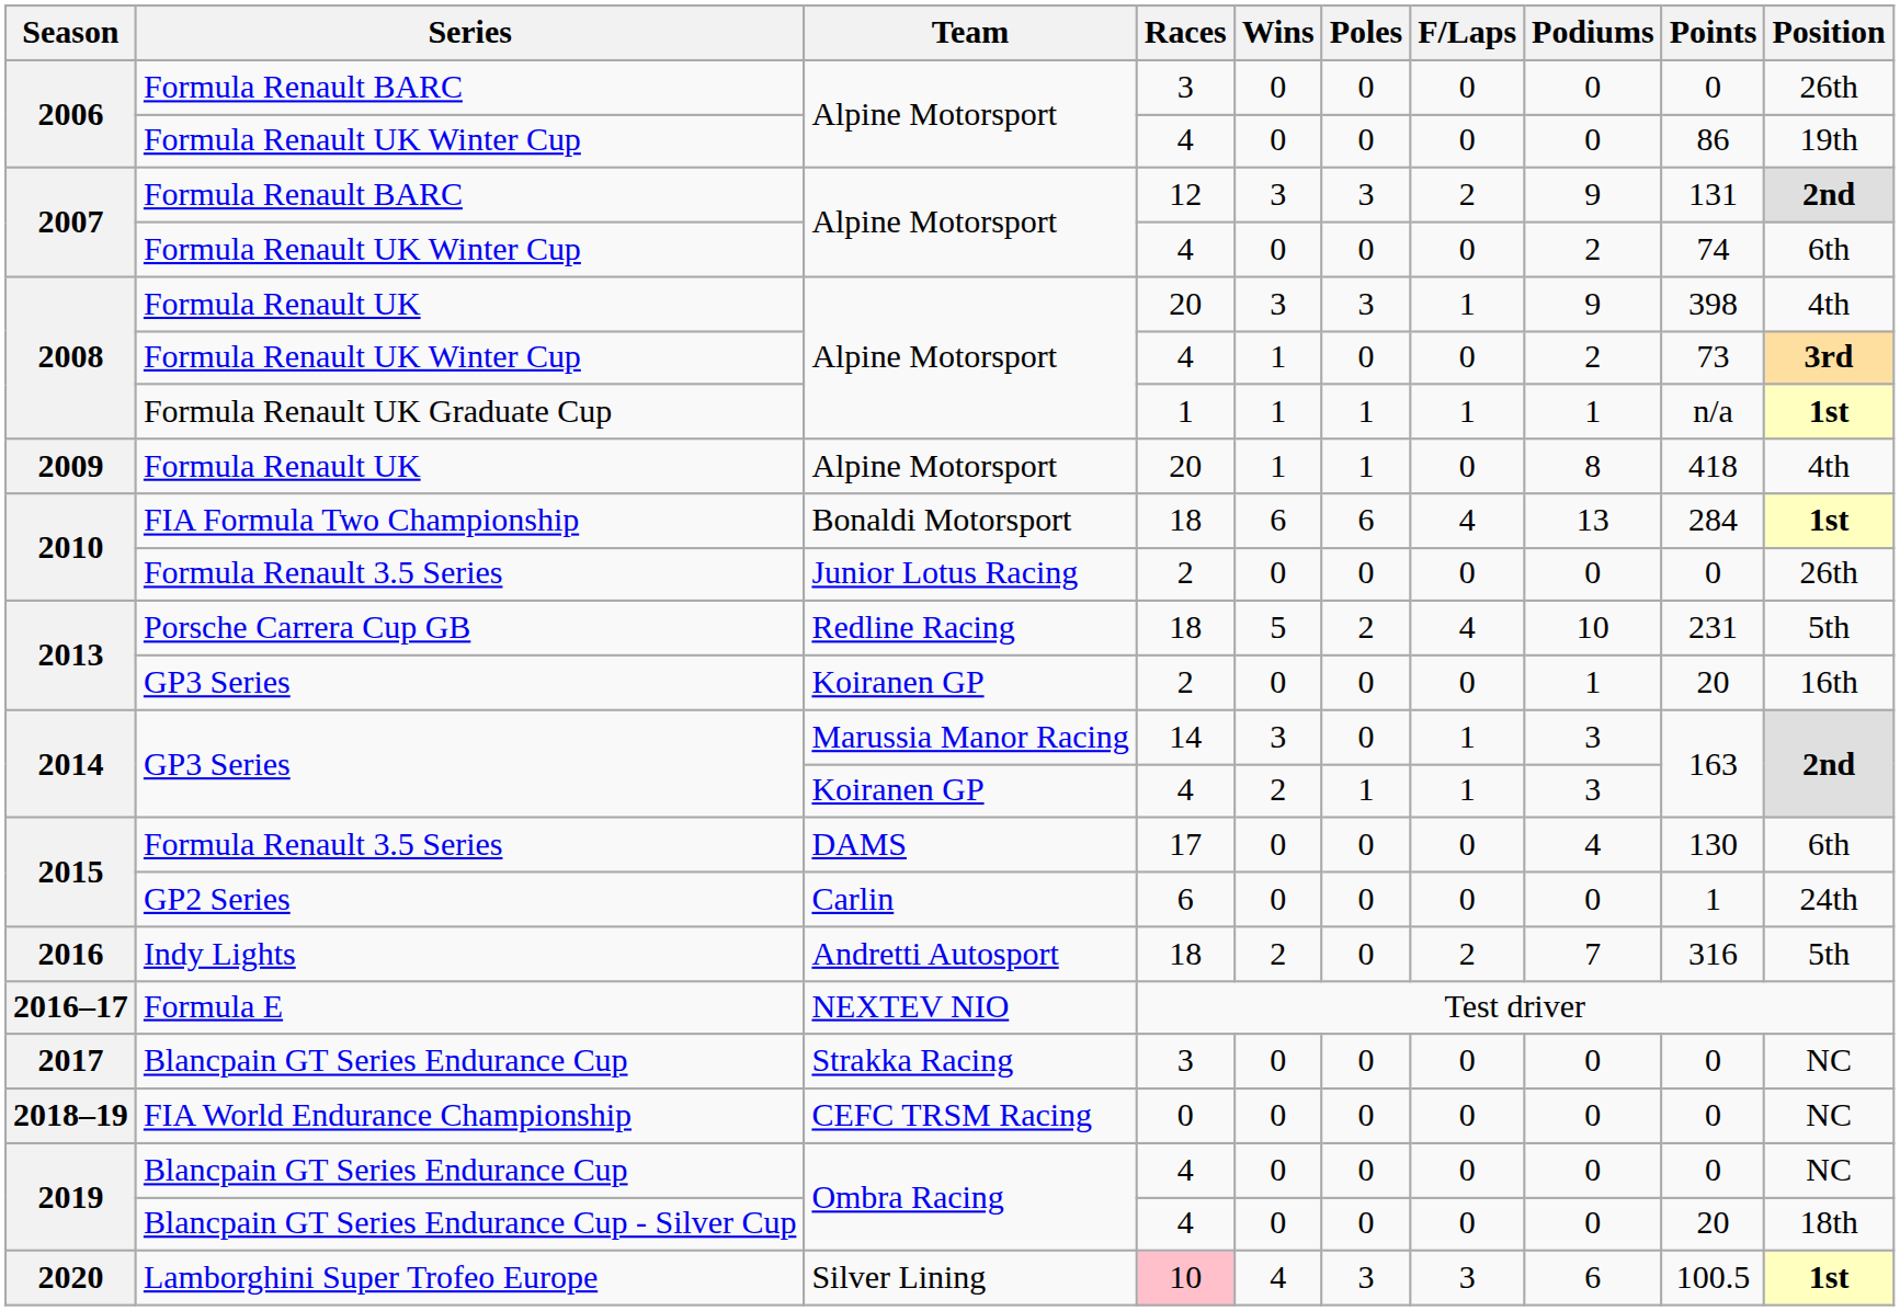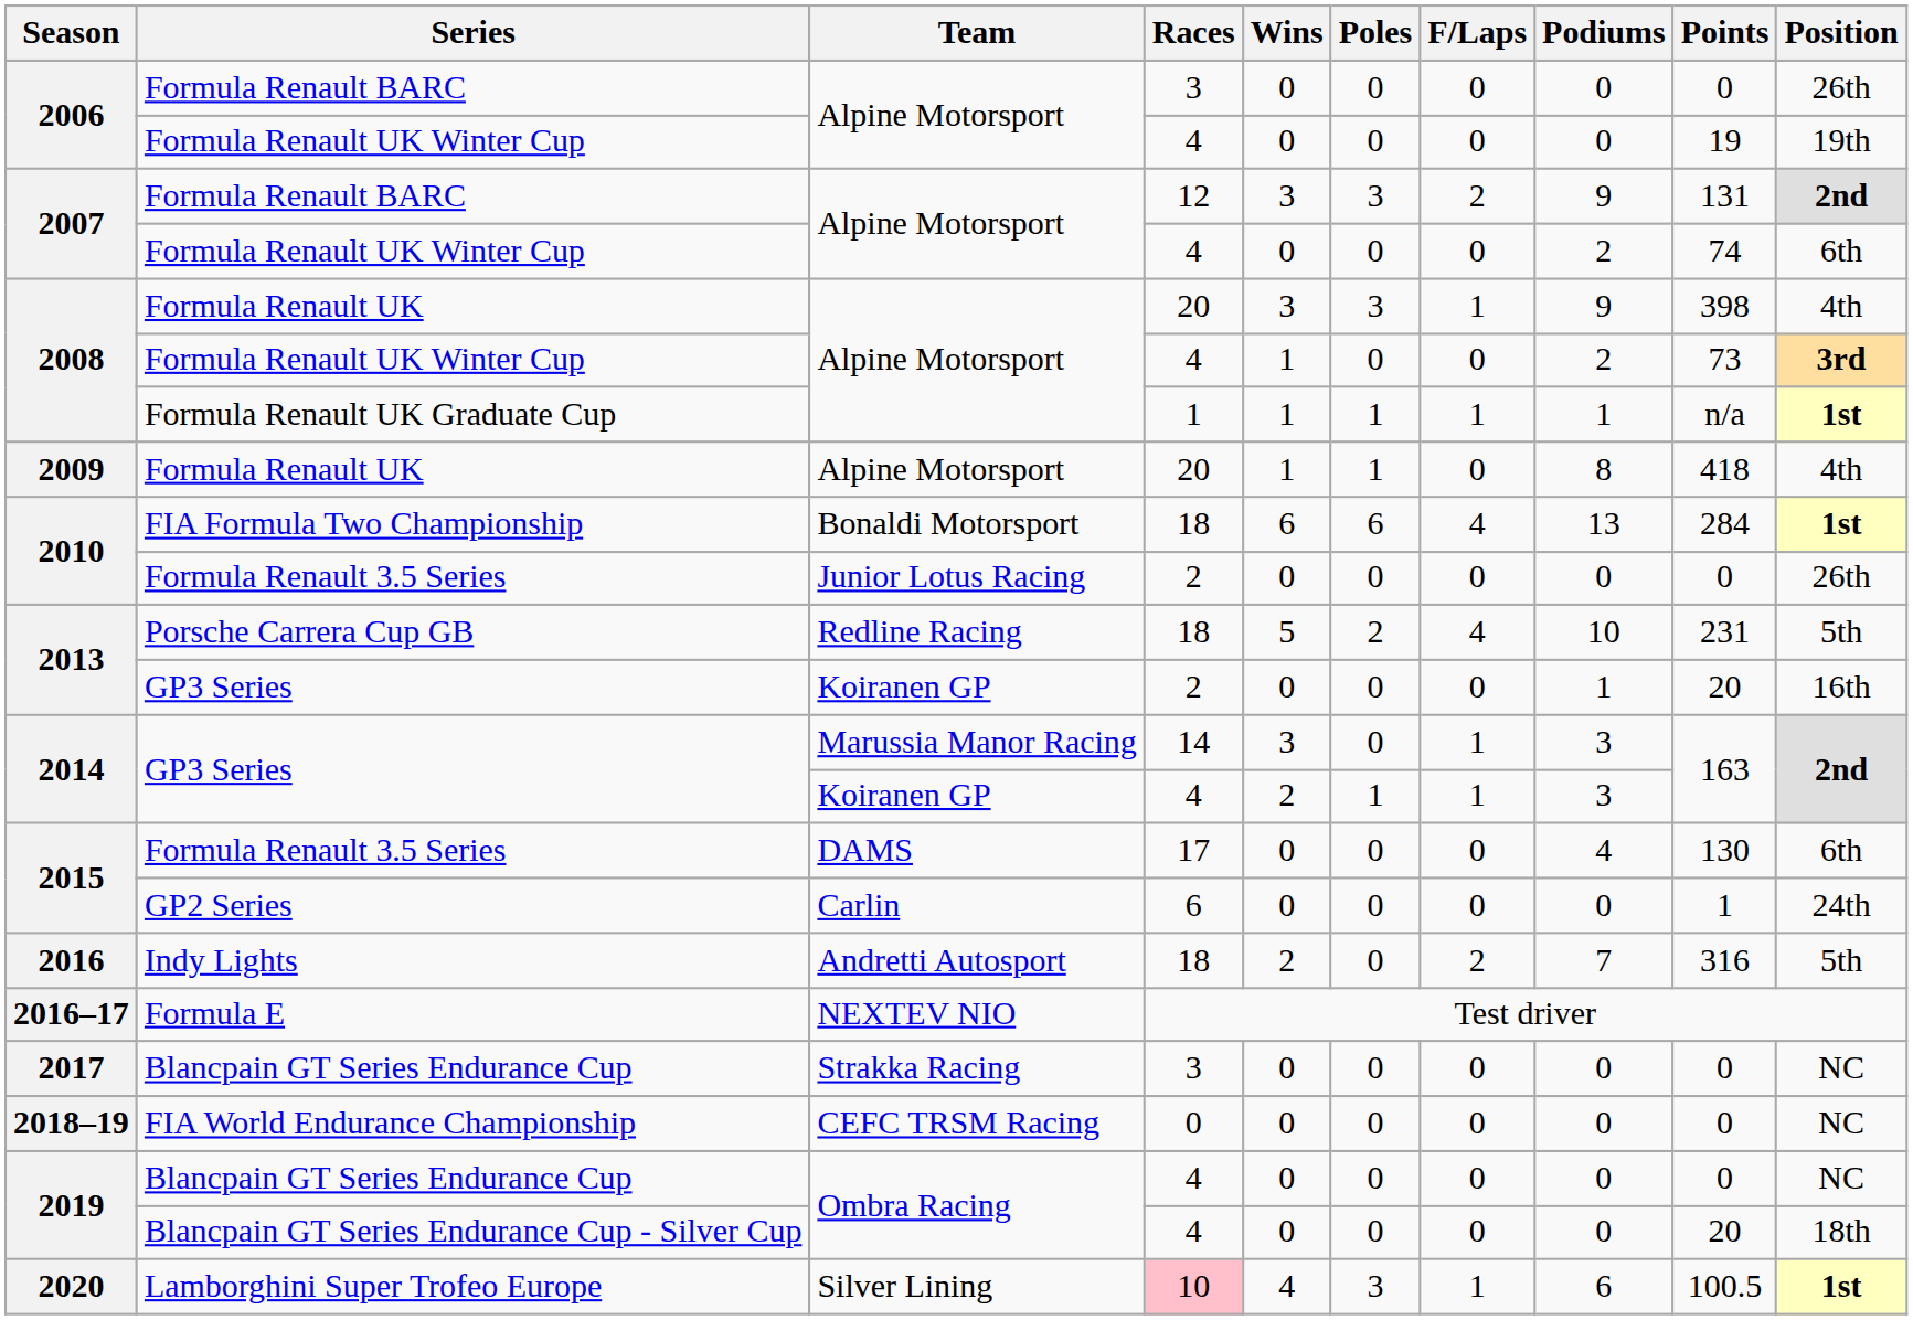 <table class="wikitable" style="font-size: 90%; text-align:center">
 <tr>
 <th>Season</th>
 <th>Series</th>
 <th>Team</th>
 <th>Races</th>
 <th>Wins</th>
 <th>Poles</th>
 <th>F/Laps</th>
 <th>Podiums</th>
 <th>Points</th>
 <th>Position</th>
 </tr>
 <tr>
 <th rowspan=2>2006</th>
 <td align=left><a href='#'>Formula Renault BARC</a></td>
 <td align=left rowspan=2>Alpine Motorsport</td>
 <td>3</td>
 <td>0</td>
 <td>0</td>
 <td>0</td>
 <td>0</td>
 <td>0</td>
 <td>26th</td>
 </tr>
 <tr>
 <td align=left><a href='#'>Formula Renault UK Winter Cup</a></td>
 <td>4</td>
 <td>0</td>
 <td>0</td>
 <td>0</td>
 <td>0</td>
-<td>86</td>
+<td>19</td>
 <td>19th</td>
 </tr>
 <tr>
 <th rowspan=2>2007</th>
 <td align=left><a href='#'>Formula Renault BARC</a></td>
 <td align=left rowspan=2>Alpine Motorsport</td>
 <td>12</td>
 <td>3</td>
 <td>3</td>
 <td>2</td>
 <td>9</td>
 <td>131</td>
 <td style="background:#DFDFDF;"><strong>2nd</strong></td>
 </tr>
 <tr>
 <td align=left><a href='#'>Formula Renault UK Winter Cup</a></td>
 <td>4</td>
 <td>0</td>
 <td>0</td>
 <td>0</td>
 <td>2</td>
 <td>74</td>
 <td>6th</td>
 </tr>
 <tr>
 <th rowspan=3>2008</th>
 <td align=left><a href='#'>Formula Renault UK</a></td>
 <td align=left rowspan=3>Alpine Motorsport</td>
 <td>20</td>
 <td>3</td>
 <td>3</td>
 <td>1</td>
 <td>9</td>
 <td>398</td>
 <td>4th</td>
 </tr>
 <tr>
 <td align=left><a href='#'>Formula Renault UK Winter Cup</a></td>
 <td>4</td>
 <td>1</td>
 <td>0</td>
 <td>0</td>
 <td>2</td>
 <td>73</td>
 <td style="background:#FFDF9F;"><strong>3rd</strong></td>
 </tr>
 <tr>
 <td align=left>Formula Renault UK Graduate Cup</td>
 <td>1</td>
 <td>1</td>
 <td>1</td>
 <td>1</td>
 <td>1</td>
 <td>n/a</td>
 <td style="background:#FFFFBF;"><strong>1st</strong></td>
 </tr>
 <tr>
 <th>2009</th>
 <td align=left><a href='#'>Formula Renault UK</a></td>
 <td align=left>Alpine Motorsport</td>
 <td>20</td>
 <td>1</td>
 <td>1</td>
 <td>0</td>
 <td>8</td>
 <td>418</td>
 <td>4th</td>
 </tr>
 <tr>
 <th rowspan=2>2010</th>
 <td align=left><a href='#'>FIA Formula Two Championship</a></td>
 <td align=left>Bonaldi Motorsport</td>
 <td>18</td>
 <td>6</td>
 <td>6</td>
 <td>4</td>
 <td>13</td>
 <td>284</td>
 <td style="background:#FFFFBF;"><strong>1st</strong></td>
 </tr>
 <tr>
 <td align=left><a href='#'>Formula Renault 3.5 Series</a></td>
 <td align=left><a href='#'>Junior Lotus Racing</a></td>
 <td>2</td>
 <td>0</td>
 <td>0</td>
 <td>0</td>
 <td>0</td>
 <td>0</td>
 <td>26th</td>
 </tr>
 <tr>
 <th rowspan=2>2013</th>
 <td align=left><a href='#'>Porsche Carrera Cup GB</a></td>
 <td align=left><a href='#'>Redline Racing</a></td>
 <td>18</td>
 <td>5</td>
 <td>2</td>
 <td>4</td>
 <td>10</td>
 <td>231</td>
 <td>5th</td>
 </tr>
 <tr>
 <td align=left><a href='#'>GP3 Series</a></td>
 <td align=left><a href='#'>Koiranen GP</a></td>
 <td>2</td>
 <td>0</td>
 <td>0</td>
 <td>0</td>
 <td>1</td>
 <td>20</td>
 <td>16th</td>
 </tr>
 <tr>
 <th rowspan=2>2014</th>
 <td align=left rowspan=2><a href='#'>GP3 Series</a></td>
 <td align=left><a href='#'>Marussia Manor Racing</a></td>
 <td>14</td>
 <td>3</td>
 <td>0</td>
 <td>1</td>
 <td>3</td>
 <td rowspan=2>163</td>
 <td rowspan=2 style="background:#DFDFDF;"><strong>2nd</strong></td>
 </tr>
 <tr>
 <td align=left><a href='#'>Koiranen GP</a></td>
 <td>4</td>
 <td>2</td>
 <td>1</td>
 <td>1</td>
 <td>3</td>
 </tr>
 <tr>
 <th rowspan=2>2015</th>
 <td align=left><a href='#'>Formula Renault 3.5 Series</a></td>
 <td align=left><a href='#'>DAMS</a></td>
 <td>17</td>
 <td>0</td>
 <td>0</td>
 <td>0</td>
 <td>4</td>
 <td>130</td>
 <td>6th</td>
 </tr>
 <tr>
 <td align=left><a href='#'>GP2 Series</a></td>
 <td align=left><a href='#'>Carlin</a></td>
 <td>6</td>
 <td>0</td>
 <td>0</td>
 <td>0</td>
 <td>0</td>
 <td>1</td>
 <td>24th</td>
 </tr>
 <tr>
 <th>2016</th>
 <td align=left><a href='#'>Indy Lights</a></td>
 <td align=left><a href='#'>Andretti Autosport</a></td>
 <td>18</td>
 <td>2</td>
 <td>0</td>
 <td>2</td>
 <td>7</td>
 <td>316</td>
 <td>5th</td>
 </tr>
 <tr>
 <th>2016–17</th>
 <td align=left><a href='#'>Formula E</a></td>
 <td align=left><a href='#'>NEXTEV NIO</a></td>
 <td colspan="7">Test driver</td>
 </tr>
 <tr>
 <th>2017</th>
 <td align=left><a href='#'>Blancpain GT Series Endurance Cup</a></td>
 <td align=left><a href='#'>Strakka Racing</a></td>
 <td>3</td>
 <td>0</td>
 <td>0</td>
 <td>0</td>
 <td>0</td>
 <td>0</td>
 <td>NC</td>
 </tr>
 <tr>
 <th>2018–19</th>
 <td align=left><a href='#'>FIA World Endurance Championship</a></td>
 <td align=left><a href='#'>CEFC TRSM Racing</a></td>
 <td>0</td>
 <td>0</td>
 <td>0</td>
 <td>0</td>
 <td>0</td>
 <td>0</td>
 <td>NC</td>
 </tr>
 <tr>
 <th rowspan=2>2019</th>
 <td align=left><a href='#'>Blancpain GT Series Endurance Cup</a></td>
 <td align=left rowspan=2><a href='#'>Ombra Racing</a></td>
 <td>4</td>
 <td>0</td>
 <td>0</td>
 <td>0</td>
 <td>0</td>
 <td>0</td>
 <td>NC</td>
 </tr>
 <tr>
 <td align=left><a href='#'>Blancpain GT Series Endurance Cup - Silver Cup</a></td>
 <td>4</td>
 <td>0</td>
 <td>0</td>
 <td>0</td>
 <td>0</td>
 <td>20</td>
 <td>18th</td>
 </tr>
 <tr>
 <th>2020</th>
 <td align=left><a href='#'>Lamborghini Super Trofeo Europe</a></td>
 <td align=left>Silver Lining</td>
 <td style="background: pink;">10</td>
 <td>4</td>
 <td>3</td>
-<td>3</td>
+<td>1</td>
 <td>6</td>
 <td>100.5</td>
 <td style="background:#FFFFBF;"><strong>1st</strong></td>
 </tr>
 </table>
